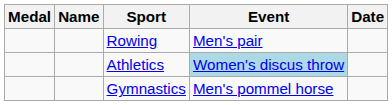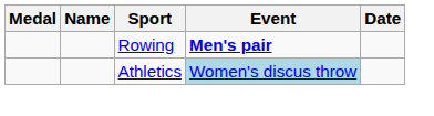 <table class="wikitable sortable"  style="font-size:95%">
 <tr>
 <th>Medal</th>
 <th>Name</th>
 <th>Sport</th>
 <th>Event</th>
 <th>Date</th>
 </tr>
 <tr>
 <td></td>
 <td><br></td>
 <td><a href='#'>Rowing</a></td>
-<td><a href='#'>Men's pair</a></td>
+<td><strong><a href='#'>Men's pair</a></strong></td>
 <td></td>
 </tr>
 <tr>
 <td></td>
 <td></td>
 <td><a href='#'>Athletics</a></td>
 <td style="background: lightblue;"><a href='#'>Women's discus throw</a></td>
 <td></td>
 </tr>
-<tr>
-<td></td>
-<td></td>
-<td><a href='#'>Gymnastics</a></td>
-<td><a href='#'>Men's pommel horse</a></td>
-<td></td>
-</tr>
 </table>
